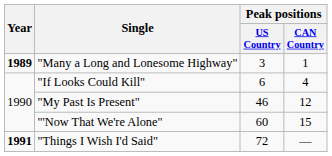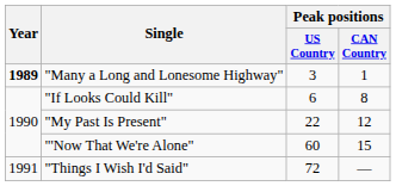 <table class="wikitable" style="text-align:center;">
 <tr>
 <th rowspan="2">Year</th>
 <th rowspan="2">Single</th>
 <th colspan="2">Peak positions</th>
 </tr>
 <tr style="font-size:smaller;">
 <th style="width:50px;"><a href='#'>US Country</a></th>
 <th style="width:50px;"><a href='#'>CAN Country</a></th>
 </tr>
 <tr>
 <td><strong>1989</strong></td>
 <td style="text-align:left;">"Many a Long and Lonesome Highway"</td>
 <td>3</td>
 <td>1</td>
 </tr>
 <tr>
 <td rowspan="3">1990</td>
 <td style="text-align:left;">"If Looks Could Kill"</td>
 <td>6</td>
-<td>4</td>
+<td>8</td>
 </tr>
 <tr>
 <td style="text-align:left;">"My Past Is Present"</td>
-<td>46</td>
+<td>22</td>
 <td>12</td>
 </tr>
 <tr>
 <td style="text-align:left;">"'Now That We're Alone"</td>
 <td>60</td>
 <td>15</td>
 </tr>
 <tr>
-<td><strong>1991</strong></td>
+<td>1991</td>
 <td style="text-align:left;">"Things I Wish I'd Said"</td>
 <td>72</td>
 <td>—</td>
 </tr>
 </table>
